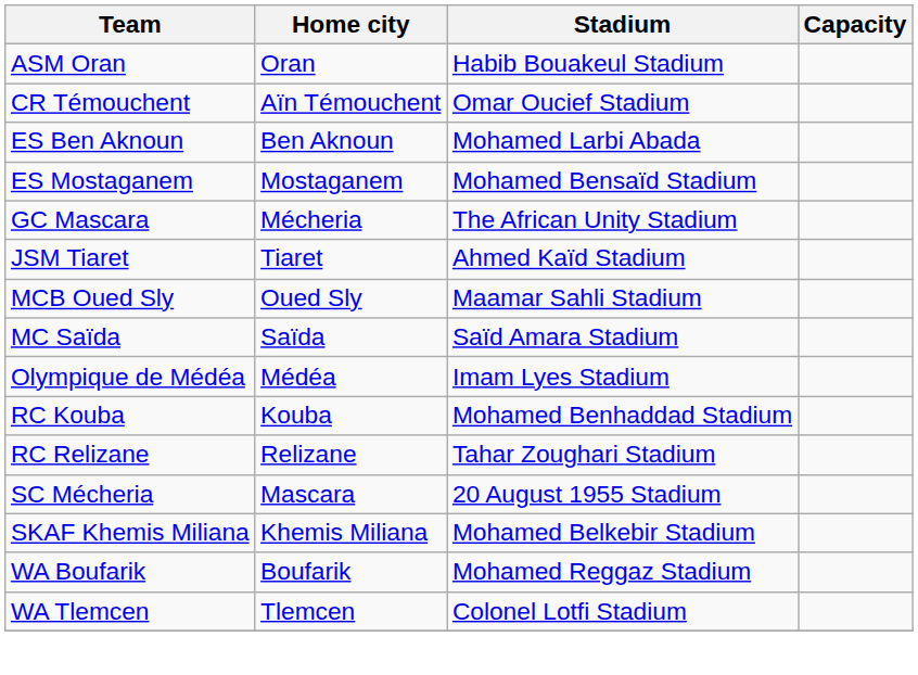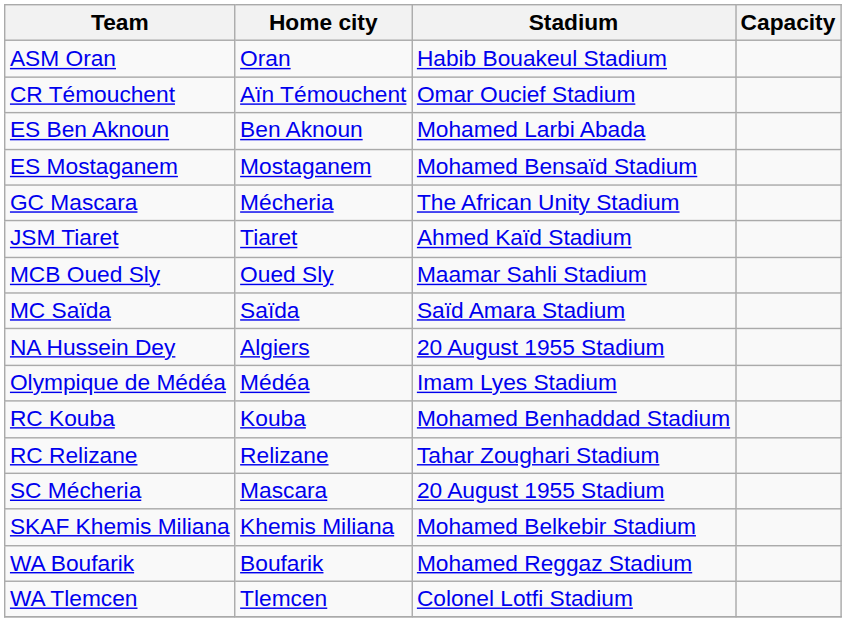 <table class="wikitable sortable">
 <tr>
 <th>Team</th>
 <th>Home city</th>
 <th>Stadium</th>
 <th>Capacity</th>
 </tr>
 <tr>
 <td><a href='#'>ASM Oran</a></td>
 <td><a href='#'>Oran</a></td>
 <td><a href='#'>Habib Bouakeul Stadium</a></td>
 <td style="text-align:center"></td>
 </tr>
 <tr>
 <td><a href='#'>CR Témouchent</a></td>
 <td><a href='#'>Aïn Témouchent</a></td>
 <td><a href='#'>Omar Oucief Stadium</a></td>
 <td style="text-align:center"></td>
 </tr>
 <tr>
 <td><a href='#'>ES Ben Aknoun</a></td>
 <td><a href='#'>Ben Aknoun</a></td>
 <td><a href='#'>Mohamed Larbi Abada</a></td>
 <td style="text-align:center"></td>
 </tr>
 <tr>
 <td><a href='#'>ES Mostaganem</a></td>
 <td><a href='#'>Mostaganem</a></td>
 <td><a href='#'>Mohamed Bensaïd Stadium</a></td>
 <td style="text-align:center"></td>
 </tr>
 <tr>
 <td><a href='#'>GC Mascara</a></td>
 <td><a href='#'>Mécheria</a></td>
 <td><a href='#'>The African Unity Stadium</a></td>
 <td style="text-align:center"></td>
 </tr>
 <tr>
 <td><a href='#'>JSM Tiaret</a></td>
 <td><a href='#'>Tiaret</a></td>
 <td><a href='#'>Ahmed Kaïd Stadium</a></td>
 <td style="text-align:center"></td>
 </tr>
 <tr>
 <td><a href='#'>MCB Oued Sly</a></td>
 <td><a href='#'>Oued Sly</a></td>
 <td><a href='#'>Maamar Sahli Stadium</a></td>
 <td style="text-align:center"></td>
 </tr>
 <tr>
 <td><a href='#'>MC Saïda</a></td>
 <td><a href='#'>Saïda</a></td>
 <td><a href='#'>Saïd Amara Stadium</a></td>
 <td style="text-align:center"></td>
 </tr>
 <tr>
+<td><a href='#'>NA Hussein Dey</a></td>
+<td><a href='#'>Algiers</a></td>
+<td><a href='#'>20 August 1955 Stadium</a></td>
+<td style="text-align:center"></td>
+</tr>
+<tr>
 <td><a href='#'>Olympique de Médéa</a></td>
 <td><a href='#'>Médéa</a></td>
 <td><a href='#'>Imam Lyes Stadium</a></td>
 <td style="text-align:center"></td>
 </tr>
 <tr>
 <td><a href='#'>RC Kouba</a></td>
 <td><a href='#'>Kouba</a></td>
 <td><a href='#'>Mohamed Benhaddad Stadium</a></td>
 <td style="text-align:center"></td>
 </tr>
 <tr>
 <td><a href='#'>RC Relizane</a></td>
 <td><a href='#'>Relizane</a></td>
 <td><a href='#'>Tahar Zoughari Stadium</a></td>
 <td style="text-align:center"></td>
 </tr>
 <tr>
 <td><a href='#'>SC Mécheria</a></td>
 <td><a href='#'>Mascara</a></td>
 <td><a href='#'>20 August 1955 Stadium</a></td>
 <td style="text-align:center"></td>
 </tr>
 <tr>
 <td><a href='#'>SKAF Khemis Miliana</a></td>
 <td><a href='#'>Khemis Miliana</a></td>
 <td><a href='#'>Mohamed Belkebir Stadium</a></td>
 <td style="text-align:center"></td>
 </tr>
 <tr>
 <td><a href='#'>WA Boufarik</a></td>
 <td><a href='#'>Boufarik</a></td>
 <td><a href='#'>Mohamed Reggaz Stadium</a></td>
 <td style="text-align:center"></td>
 </tr>
 <tr>
 <td><a href='#'>WA Tlemcen</a></td>
 <td><a href='#'>Tlemcen</a></td>
 <td><a href='#'>Colonel Lotfi Stadium</a></td>
 <td style="text-align:center"></td>
 </tr>
 <tr>
 </tr>
 </table>
